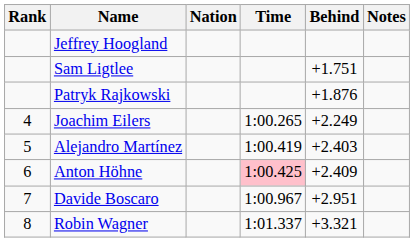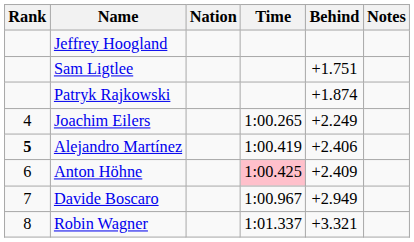 <table class="wikitable sortable" style="text-align:center">
 <tr>
 <th>Rank</th>
 <th>Name</th>
 <th>Nation</th>
 <th>Time</th>
 <th>Behind</th>
 <th>Notes</th>
 </tr>
 <tr>
 <td></td>
 <td align=left><a href='#'>Jeffrey Hoogland</a></td>
 <td align=left></td>
 <td></td>
 <td></td>
 <td></td>
 </tr>
 <tr>
 <td></td>
 <td align=left><a href='#'>Sam Ligtlee</a></td>
 <td align=left></td>
 <td></td>
 <td>+1.751</td>
 <td></td>
 </tr>
 <tr>
 <td></td>
 <td align=left><a href='#'>Patryk Rajkowski</a></td>
 <td align=left></td>
 <td></td>
-<td>+1.876</td>
+<td>+1.874</td>
 <td></td>
 </tr>
 <tr>
 <td>4</td>
 <td align=left><a href='#'>Joachim Eilers</a></td>
 <td align=left></td>
 <td>1:00.265</td>
 <td>+2.249</td>
 <td></td>
 </tr>
 <tr>
-<td>5</td>
+<td><strong>5</strong></td>
 <td align=left><a href='#'>Alejandro Martínez</a></td>
 <td align=left></td>
 <td>1:00.419</td>
-<td>+2.403</td>
+<td>+2.406</td>
 <td></td>
 </tr>
 <tr>
 <td>6</td>
 <td align=left><a href='#'>Anton Höhne</a></td>
 <td align=left></td>
 <td style="background: pink;">1:00.425</td>
 <td>+2.409</td>
 <td></td>
 </tr>
 <tr>
 <td>7</td>
 <td align=left><a href='#'>Davide Boscaro</a></td>
 <td align=left></td>
 <td>1:00.967</td>
-<td>+2.951</td>
+<td>+2.949</td>
 <td></td>
 </tr>
 <tr>
 <td>8</td>
 <td align=left><a href='#'>Robin Wagner</a></td>
 <td align=left></td>
 <td>1:01.337</td>
 <td>+3.321</td>
 <td></td>
 </tr>
 </table>
